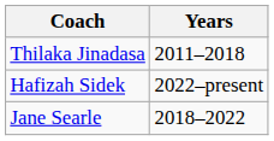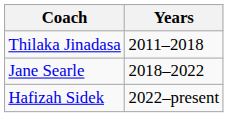 <table class="wikitable collapsible">
 <tr>
 <th>Coach</th>
 <th>Years</th>
 </tr>
 <tr>
 <td> <a href='#'>Thilaka Jinadasa</a></td>
 <td>2011–2018</td>
 </tr>
 <tr>
+<td> <a href='#'>Jane Searle</a></td>
+<td>2018–2022</td>
+</tr>
+<tr>
 <td> <a href='#'>Hafizah Sidek</a></td>
 <td>2022–present</td>
 </tr>
-<tr>
-<td> <a href='#'>Jane Searle</a></td>
-<td>2018–2022</td>
-</tr>
 </table>
